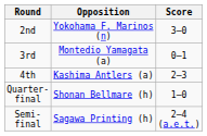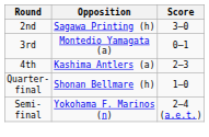 <table class="wikitable" style="text-align:center;">
 <tr>
 <th width="25">Round</th>
 <th width="150">Opposition</th>
 <th width="50">Score</th>
 </tr>
 <tr>
 <td>2nd</td>
-<td><a href='#'>Yokohama F. Marinos</a> (<a href='#'>n</a>)</td>
+<td><a href='#'>Sagawa Printing</a> (h)</td>
 <td>3–0</td>
 </tr>
 <tr>
 <td>3rd</td>
 <td><a href='#'>Montedio Yamagata</a> (a)</td>
 <td>0–1</td>
 </tr>
 <tr>
 <td>4th</td>
 <td><a href='#'>Kashima Antlers</a> (a)</td>
 <td>2–3</td>
 </tr>
 <tr>
 <td>Quarter-final</td>
 <td><a href='#'>Shonan Bellmare</a> (h)</td>
 <td>1–0</td>
 </tr>
 <tr>
 <td>Semi-final</td>
-<td><a href='#'>Sagawa Printing</a> (h)</td>
+<td><a href='#'>Yokohama F. Marinos</a> (<a href='#'>n</a>)</td>
 <td>2–4 (<a href='#'>a.e.t.</a>)</td>
 </tr>
 </table>
